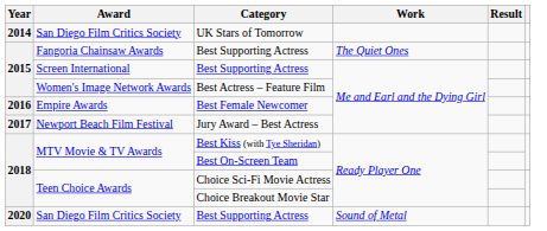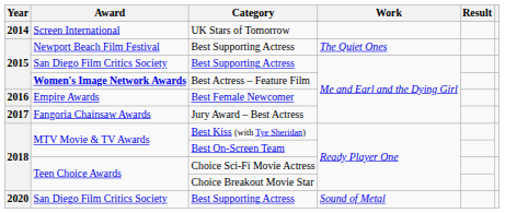 <table class="wikitable plainrowheaders">
 <tr>
 <th scope="col">Year</th>
 <th scope="col">Award</th>
 <th scope="col">Category</th>
 <th scope="col">Work</th>
 <th scope="col">Result</th>
 <th scope="col"></th>
 </tr>
 <tr>
 <th scope="row">2014</th>
-<td><a href='#'>San Diego Film Critics Society</a></td>
+<td><a href='#'>Screen International</a></td>
 <td>UK Stars of Tomorrow</td>
 <td></td>
 <td></td>
 <td style="text-align:center;"></td>
 </tr>
 <tr>
 <th scope="row" rowspan="3">2015</th>
-<td><a href='#'>Fangoria Chainsaw Awards</a></td>
+<td><a href='#'>Newport Beach Film Festival</a></td>
 <td>Best Supporting Actress</td>
 <td><em><a href='#'>The Quiet Ones</a></em></td>
 <td></td>
 <td style="text-align:center;"></td>
 </tr>
 <tr>
-<td><a href='#'>Screen International</a></td>
+<td><a href='#'>San Diego Film Critics Society</a></td>
 <td><a href='#'>Best Supporting Actress</a></td>
 <td rowspan="4"><em><a href='#'>Me and Earl and the Dying Girl</a></em></td>
 <td></td>
 <td style="text-align:center;"></td>
 </tr>
 <tr>
-<td><a href='#'>Women's Image Network Awards</a></td>
+<td><strong><a href='#'>Women's Image Network Awards</a></strong></td>
 <td>Best Actress – Feature Film</td>
 <td></td>
 <td style="text-align:center;"></td>
 </tr>
 <tr>
 <th scope="row">2016</th>
 <td><a href='#'>Empire Awards</a></td>
 <td><a href='#'>Best Female Newcomer</a></td>
 <td></td>
 <td style="text-align:center;"></td>
 </tr>
 <tr>
 <th scope="row">2017</th>
-<td><a href='#'>Newport Beach Film Festival</a></td>
+<td><a href='#'>Fangoria Chainsaw Awards</a></td>
 <td>Jury Award – Best Actress</td>
 <td></td>
 <td style="text-align:center;"></td>
 </tr>
 <tr>
 <th scope="row" rowspan="4">2018</th>
 <td rowspan="2"><a href='#'>MTV Movie & TV Awards</a></td>
 <td><a href='#'>Best Kiss</a> <small>(with <a href='#'>Tye Sheridan</a>)</small></td>
 <td rowspan="4"><em><a href='#'>Ready Player One</a></em></td>
 <td></td>
 <td rowspan="2" style="text-align:center;"></td>
 </tr>
 <tr>
 <td><a href='#'>Best On-Screen Team</a></td>
 <td></td>
 </tr>
 <tr>
 <td rowspan="2"><a href='#'>Teen Choice Awards</a></td>
 <td>Choice Sci-Fi Movie Actress</td>
 <td></td>
 <td rowspan="2" style="text-align:center;"></td>
 </tr>
 <tr>
 <td>Choice Breakout Movie Star</td>
 <td></td>
 </tr>
 <tr>
 <th scope="row">2020</th>
 <td><a href='#'>San Diego Film Critics Society</a></td>
 <td><a href='#'>Best Supporting Actress</a></td>
 <td><em><a href='#'>Sound of Metal</a></em></td>
 <td></td>
 <td style="text-align:center;"></td>
 </tr>
 </table>
